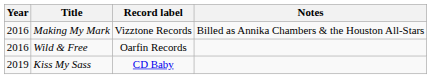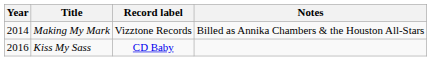 <table class="wikitable sortable">
 <tr>
 <th>Year</th>
 <th>Title</th>
 <th>Record label</th>
 <th>Notes</th>
 </tr>
 <tr>
-<td>2016</td>
+<td>2014</td>
 <td><em>Making My Mark</em></td>
 <td style="text-align:center;">Vizztone Records</td>
 <td>Billed as Annika Chambers & the Houston All-Stars</td>
 </tr>
 <tr>
 <td>2016</td>
-<td><em>Wild & Free</em></td>
-<td style="text-align:center;">Oarfin Records</td>
-<td></td>
-</tr>
-<tr>
-<td>2019</td>
 <td><em>Kiss My Sass</em></td>
 <td style="text-align:center;"><a href='#'>CD Baby</a></td>
 <td></td>
 </tr>
 </table>
